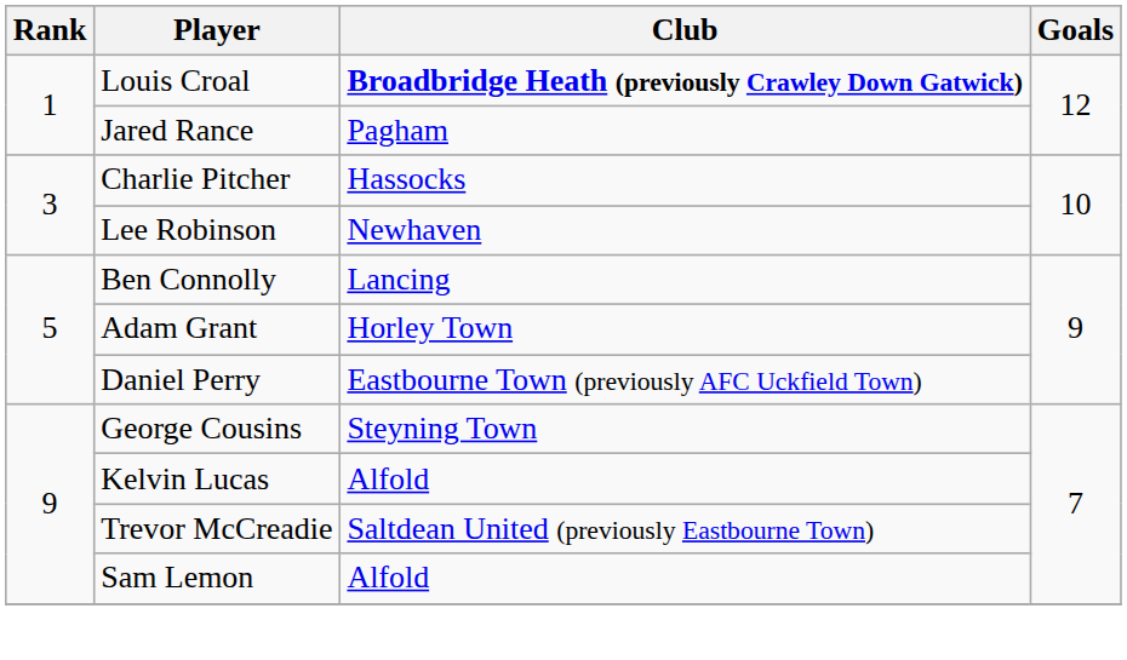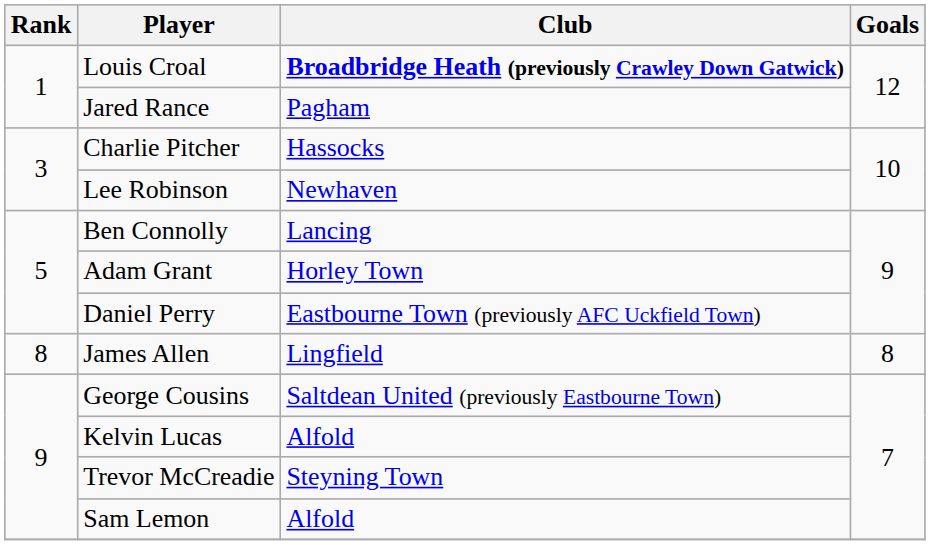 <table class="wikitable" style="text-align:center">
 <tr>
 <th>Rank</th>
 <th>Player</th>
 <th>Club</th>
 <th>Goals</th>
 </tr>
 <tr>
 <td rowspan=2>1</td>
 <td align="left">Louis Croal</td>
 <td align="left"><strong><a href='#'>Broadbridge Heath</a> <small>(previously <a href='#'>Crawley Down Gatwick</a>)</small></strong></td>
 <td rowspan=2>12</td>
 </tr>
 <tr>
 <td align="left">Jared Rance</td>
 <td align="left"><a href='#'>Pagham</a></td>
 </tr>
 <tr>
 <td rowspan=2>3</td>
 <td align="left">Charlie Pitcher</td>
 <td align="left"><a href='#'>Hassocks</a></td>
 <td rowspan=2>10</td>
 </tr>
 <tr>
 <td align="left">Lee Robinson</td>
 <td align="left"><a href='#'>Newhaven</a></td>
 </tr>
 <tr>
 <td rowspan=3>5</td>
 <td align="left">Ben Connolly</td>
 <td align="left"><a href='#'>Lancing</a></td>
 <td rowspan=3>9</td>
 </tr>
 <tr>
 <td align="left">Adam Grant</td>
 <td align="left"><a href='#'>Horley Town</a></td>
 </tr>
 <tr>
 <td align="left">Daniel Perry</td>
 <td align="left"><a href='#'>Eastbourne Town</a> <small>(previously <a href='#'>AFC Uckfield Town</a>)</small></td>
 </tr>
 <tr>
+<td>8</td>
+<td align="left">James Allen</td>
+<td align="left"><a href='#'>Lingfield</a></td>
+<td>8</td>
+</tr>
+<tr>
 <td rowspan=4>9</td>
 <td align="left">George Cousins</td>
-<td align="left"><a href='#'>Steyning Town</a></td>
+<td align="left"><a href='#'>Saltdean United</a> <small>(previously <a href='#'>Eastbourne Town</a>)</small></td>
 <td rowspan=4>7</td>
 </tr>
 <tr>
 <td align="left">Kelvin Lucas</td>
 <td align="left"><a href='#'>Alfold</a></td>
 </tr>
 <tr>
 <td align="left">Trevor McCreadie</td>
-<td align="left"><a href='#'>Saltdean United</a> <small>(previously <a href='#'>Eastbourne Town</a>)</small></td>
+<td align="left"><a href='#'>Steyning Town</a></td>
 </tr>
 <tr>
 <td align="left">Sam Lemon</td>
 <td align="left"><a href='#'>Alfold</a></td>
 </tr>
 <tr>
 </tr>
 </table>
